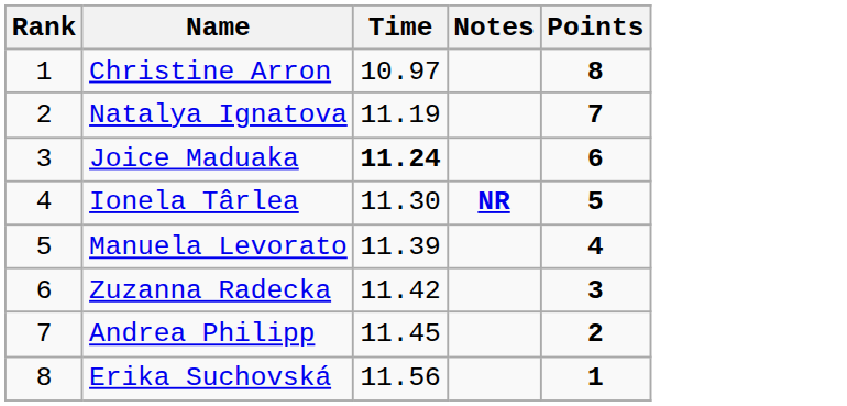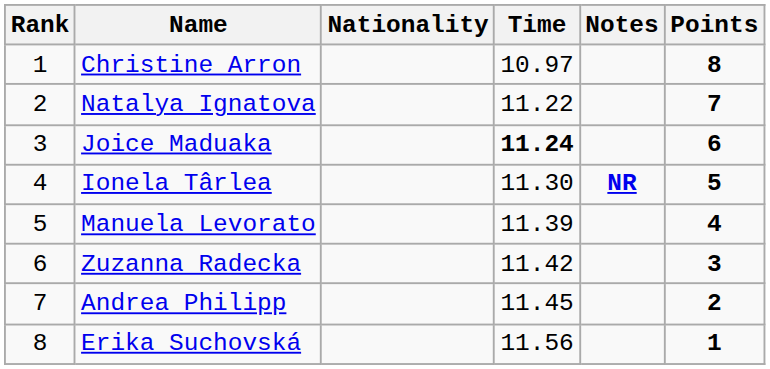 <table class="wikitable sortable" style="text-align:center">
 <tr>
 <th>Rank</th>
 <th>Name</th>
+<th>Nationality</th>
 <th>Time</th>
 <th>Notes</th>
 <th>Points</th>
 </tr>
 <tr>
 <td>1</td>
 <td align=left><a href='#'>Christine Arron</a></td>
+<td align=left></td>
 <td>10.97</td>
 <td></td>
 <td><strong>8</strong></td>
 </tr>
 <tr>
 <td>2</td>
 <td align=left><a href='#'>Natalya Ignatova</a></td>
-<td>11.19</td>
+<td align=left></td>
+<td>11.22</td>
 <td></td>
 <td><strong>7</strong></td>
 </tr>
 <tr>
 <td>3</td>
 <td align=left><a href='#'>Joice Maduaka</a></td>
+<td align=left></td>
 <td><strong>11.24</strong></td>
 <td></td>
 <td><strong>6</strong></td>
 </tr>
 <tr>
 <td>4</td>
 <td align=left><a href='#'>Ionela Târlea</a></td>
+<td align=left></td>
 <td>11.30</td>
 <td><strong><a href='#'>NR</a></strong></td>
 <td><strong>5</strong></td>
 </tr>
 <tr>
 <td>5</td>
 <td align=left><a href='#'>Manuela Levorato</a></td>
+<td align=left></td>
 <td>11.39</td>
 <td></td>
 <td><strong>4</strong></td>
 </tr>
 <tr>
 <td>6</td>
 <td align=left><a href='#'>Zuzanna Radecka</a></td>
+<td align=left></td>
 <td>11.42</td>
 <td></td>
 <td><strong>3</strong></td>
 </tr>
 <tr>
 <td>7</td>
 <td align=left><a href='#'>Andrea Philipp</a></td>
+<td align=left></td>
 <td>11.45</td>
 <td></td>
 <td><strong>2</strong></td>
 </tr>
 <tr>
 <td>8</td>
 <td align=left><a href='#'>Erika Suchovská</a></td>
+<td align=left></td>
 <td>11.56</td>
 <td></td>
 <td><strong>1</strong></td>
 </tr>
 </table>
